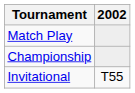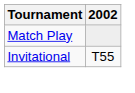 <table class="wikitable" style="text-align:center;">
 <tr>
 <th>Tournament</th>
 <th>2002</th>
 </tr>
 <tr>
 <td align="left"><a href='#'>Match Play</a></td>
 <td style="background:#eeeeee;"></td>
 </tr>
 <tr>
-<td align="left"><a href='#'>Championship</a></td>
-<td style="background:#eeeeee;"></td>
-</tr>
-<tr>
 <td align="left"><a href='#'>Invitational</a></td>
 <td>T55</td>
 </tr>
 </table>
